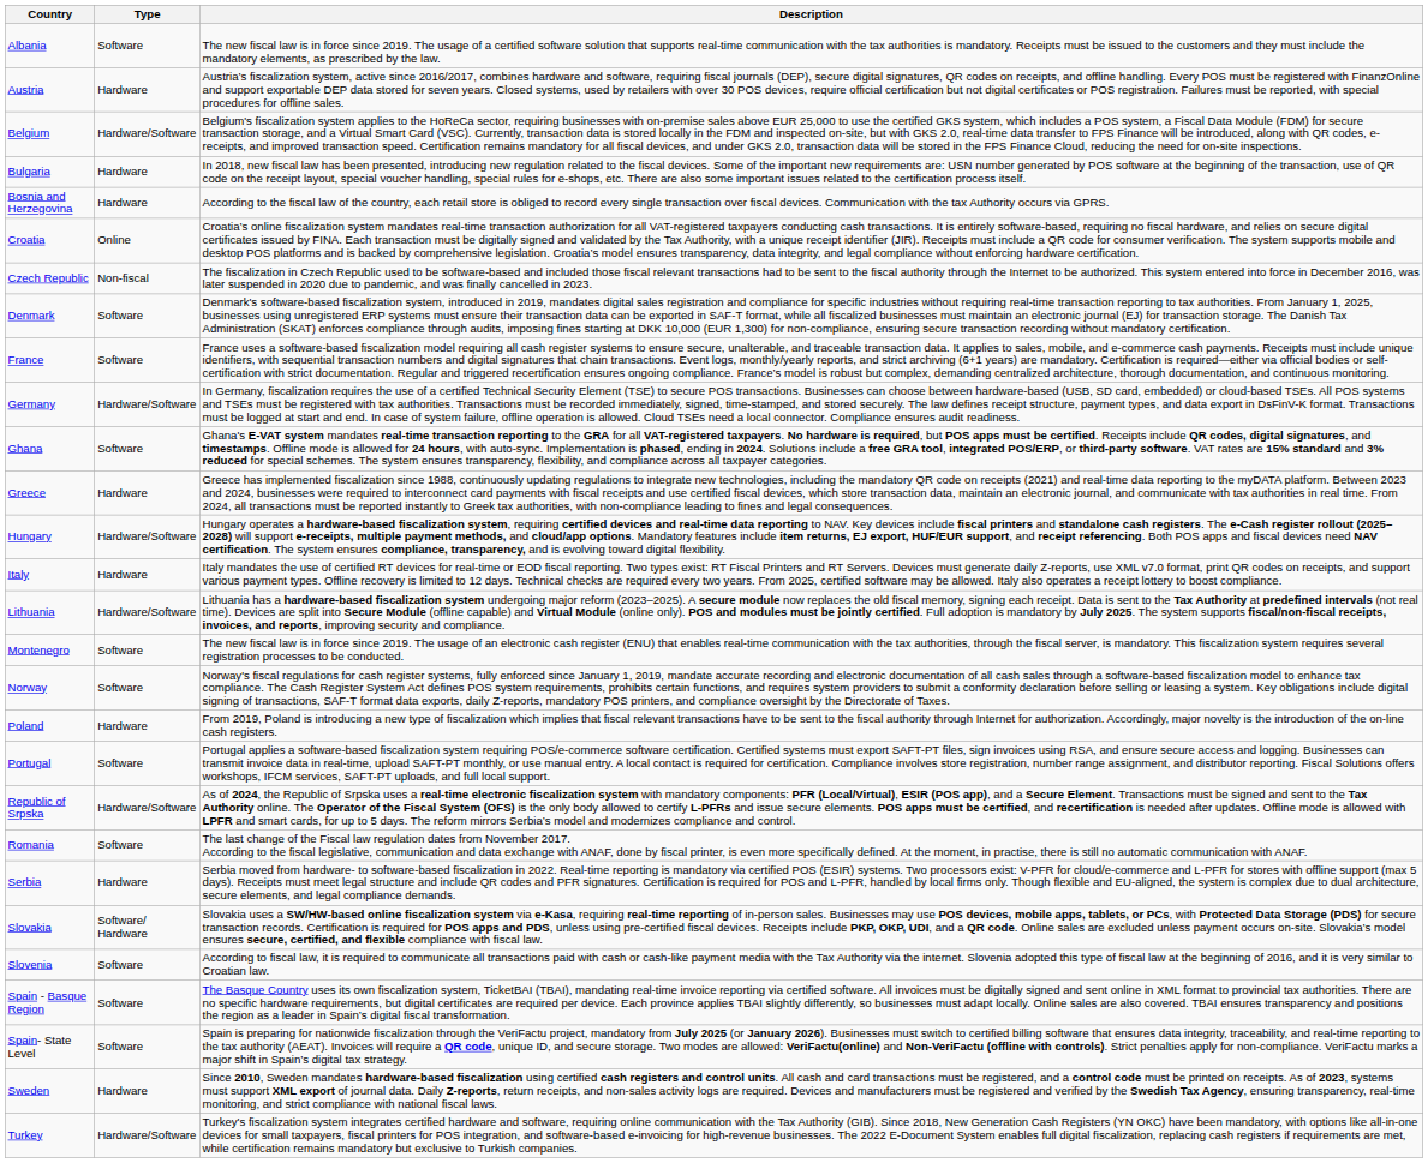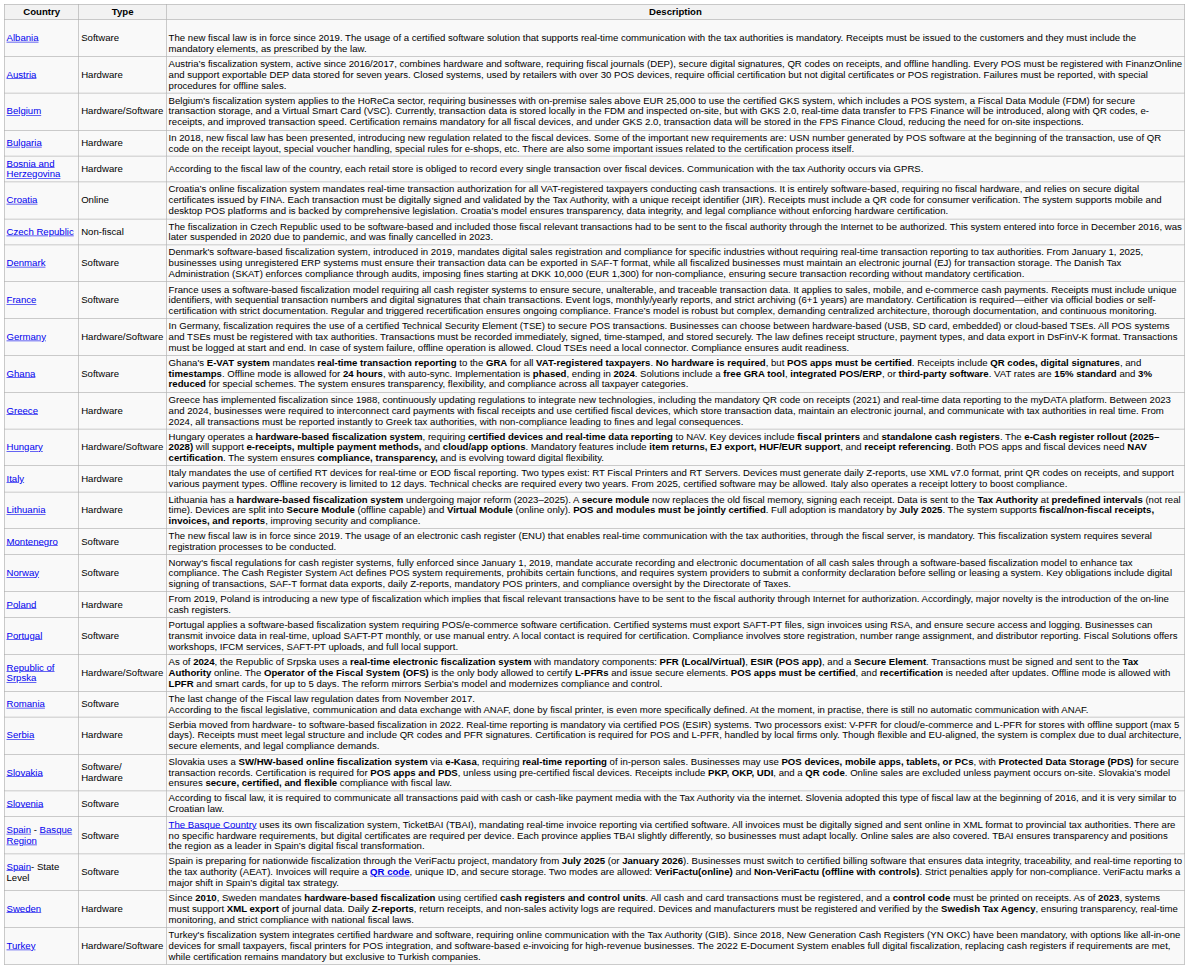 <table class="wikitable">
 <tr>
 <th>Country</th>
 <th>Type</th>
 <th>Description</th>
 </tr>
 <tr>
 <td><a href='#'>Albania</a></td>
 <td>Software</td>
 <td><br>The new fiscal law is in force since 2019. The usage of a certified software solution that supports real-time communication with the tax authorities is mandatory. Receipts must be issued to the customers and they must include the mandatory elements, as prescribed by the law.</td>
 </tr>
 <tr>
 <td><a href='#'>Austria</a></td>
 <td>Hardware</td>
 <td>Austria’s fiscalization system, active since 2016/2017, combines hardware and software, requiring fiscal journals (DEP), secure digital signatures, QR codes on receipts, and offline handling. Every POS must be registered with FinanzOnline and support exportable DEP data stored for seven years. Closed systems, used by retailers with over 30 POS devices, require official certification but not digital certificates or POS registration. Failures must be reported, with special procedures for offline sales.</td>
 </tr>
 <tr>
 <td><a href='#'>Belgium</a></td>
 <td>Hardware/Software</td>
 <td>Belgium's fiscalization system applies to the HoReCa sector, requiring businesses with on-premise sales above EUR 25,000 to use the certified GKS system, which includes a POS system, a Fiscal Data Module (FDM) for secure transaction storage, and a Virtual Smart Card (VSC). Currently, transaction data is stored locally in the FDM and inspected on-site, but with GKS 2.0, real-time data transfer to FPS Finance will be introduced, along with QR codes, e-receipts, and improved transaction speed. Certification remains mandatory for all fiscal devices, and under GKS 2.0, transaction data will be stored in the FPS Finance Cloud, reducing the need for on-site inspections.</td>
 </tr>
 <tr>
 <td><a href='#'>Bulgaria</a></td>
 <td>Hardware</td>
 <td>In 2018, new fiscal law has been presented, introducing new regulation related to the fiscal devices. Some of the important new requirements are: USN number generated by POS software at the beginning of the transaction, use of QR code on the receipt layout, special voucher handling, special rules for e-shops, etc. There are also some important issues related to the certification process itself.</td>
 </tr>
 <tr>
 <td><a href='#'>Bosnia and Herzegovina</a></td>
 <td>Hardware</td>
 <td>According to the fiscal law of the country, each retail store is obliged to record every single transaction over fiscal devices. Communication with the tax Authority occurs via GPRS.</td>
 </tr>
 <tr>
 <td><a href='#'>Croatia</a></td>
 <td>Online</td>
 <td Croatia is one of the first countries in world with this type Fiscalization cash registers>Croatia’s online fiscalization system mandates real-time transaction authorization for all VAT-registered taxpayers conducting cash transactions. It is entirely software-based, requiring no fiscal hardware, and relies on secure digital certificates issued by FINA. Each transaction must be digitally signed and validated by the Tax Authority, with a unique receipt identifier (JIR). Receipts must include a QR code for consumer verification. The system supports mobile and desktop POS platforms and is backed by comprehensive legislation. Croatia’s model ensures transparency, data integrity, and legal compliance without enforcing hardware certification.</td>
 </tr>
 <tr>
 <td><a href='#'>Czech Republic</a></td>
 <td>Non-fiscal</td>
 <td>The fiscalization in Czech Republic used to be software-based and included those fiscal relevant transactions had to be sent to the fiscal authority through the Internet to be authorized. This system entered into force in December 2016, was later suspended in 2020 due to pandemic, and was finally cancelled in 2023.</td>
 </tr>
 <tr>
 <td><a href='#'>Denmark</a></td>
 <td>Software</td>
 <td>Denmark's software-based fiscalization system, introduced in 2019, mandates digital sales registration and compliance for specific industries without requiring real-time transaction reporting to tax authorities. From January 1, 2025, businesses using unregistered ERP systems must ensure their transaction data can be exported in SAF-T format, while all fiscalized businesses must maintain an electronic journal (EJ) for transaction storage. The Danish Tax Administration (SKAT) enforces compliance through audits, imposing fines starting at DKK 10,000 (EUR 1,300) for non-compliance, ensuring secure transaction recording without mandatory certification.</td>
 </tr>
 <tr>
 <td><a href='#'>France</a></td>
 <td>Software</td>
 <td>France uses a software-based fiscalization model requiring all cash register systems to ensure secure, unalterable, and traceable transaction data. It applies to sales, mobile, and e-commerce cash payments. Receipts must include unique identifiers, with sequential transaction numbers and digital signatures that chain transactions. Event logs, monthly/yearly reports, and strict archiving (6+1 years) are mandatory. Certification is required—either via official bodies or self-certification with strict documentation. Regular and triggered recertification ensures ongoing compliance. France’s model is robust but complex, demanding centralized architecture, thorough documentation, and continuous monitoring.</td>
 </tr>
 <tr>
 <td><a href='#'>Germany</a></td>
 <td>Hardware/Software</td>
 <td>In Germany, fiscalization requires the use of a certified Technical Security Element (TSE) to secure POS transactions. Businesses can choose between hardware-based (USB, SD card, embedded) or cloud-based TSEs. All POS systems and TSEs must be registered with tax authorities. Transactions must be recorded immediately, signed, time-stamped, and stored securely. The law defines receipt structure, payment types, and data export in DsFinV-K format. Transactions must be logged at start and end. In case of system failure, offline operation is allowed. Cloud TSEs need a local connector. Compliance ensures audit readiness.</td>
 </tr>
 <tr>
 <td><a href='#'>Ghana</a></td>
 <td>Software</td>
 <td>Ghana's <strong>E-VAT system</strong> mandates <strong>real-time transaction reporting</strong> to the <strong>GRA</strong> for all <strong>VAT-registered taxpayers</strong>. <strong>No hardware is required</strong>, but <strong>POS apps must be certified</strong>. Receipts include <strong>QR codes, digital signatures</strong>, and <strong>timestamps</strong>. Offline mode is allowed for <strong>24 hours</strong>, with auto-sync. Implementation is <strong>phased</strong>, ending in <strong>2024</strong>. Solutions include a <strong>free GRA tool</strong>, <strong>integrated POS/ERP</strong>, or <strong>third-party software</strong>. VAT rates are <strong>15% standard</strong> and <strong>3% reduced</strong> for special schemes. The system ensures transparency, flexibility, and compliance across all taxpayer categories. </td>
 </tr>
 <tr>
 <td><a href='#'>Greece</a></td>
 <td>Hardware</td>
 <td>Greece has implemented fiscalization since 1988, continuously updating regulations to integrate new technologies, including the mandatory QR code on receipts (2021) and real-time data reporting to the myDATA platform. Between 2023 and 2024, businesses were required to interconnect card payments with fiscal receipts and use certified fiscal devices, which store transaction data, maintain an electronic journal, and communicate with tax authorities in real time. From 2024, all transactions must be reported instantly to Greek tax authorities, with non-compliance leading to fines and legal consequences.</td>
 </tr>
 <tr>
 <td><a href='#'>Hungary</a></td>
 <td>Hardware/Software</td>
 <td>Hungary operates a <strong>hardware-based fiscalization system</strong>, requiring <strong>certified devices and real-time data reporting</strong> to NAV. Key devices include <strong>fiscal printers</strong> and <strong>standalone cash registers</strong>. The <strong>e-Cash register rollout (2025–2028)</strong> will support <strong>e-receipts, multiple payment methods,</strong> and <strong>cloud/app options</strong>. Mandatory features include <strong>item returns, EJ export, HUF/EUR support</strong>, and <strong>receipt referencing</strong>. Both POS apps and fiscal devices need <strong>NAV certification</strong>. The system ensures <strong>compliance, transparency,</strong> and is evolving toward digital flexibility. </td>
 </tr>
 <tr>
 <td><a href='#'>Italy</a></td>
 <td>Hardware</td>
 <td>Italy mandates the use of certified RT devices for real-time or EOD fiscal reporting. Two types exist: RT Fiscal Printers and RT Servers. Devices must generate daily Z-reports, use XML v7.0 format, print QR codes on receipts, and support various payment types. Offline recovery is limited to 12 days. Technical checks are required every two years. From 2025, certified software may be allowed. Italy also operates a receipt lottery to boost compliance. </td>
 </tr>
 <tr>
 <td><a href='#'>Lithuania</a></td>
-<td>Hardware/Software</td>
+<td>Hardware</td>
 <td>Lithuania has a <strong>hardware-based fiscalization system</strong> undergoing major reform (2023–2025). A <strong>secure module</strong> now replaces the old fiscal memory, signing each receipt. Data is sent to the <strong>Tax Authority</strong> at <strong>predefined intervals</strong> (not real time). Devices are split into <strong>Secure Module</strong> (offline capable) and <strong>Virtual Module</strong> (online only). <strong>POS and modules must be jointly certified</strong>. Full adoption is mandatory by <strong>July 2025</strong>. The system supports <strong>fiscal/non-fiscal receipts, invoices, and reports</strong>, improving security and compliance.</td>
 </tr>
 <tr>
 <td><a href='#'>Montenegro</a></td>
 <td>Software</td>
 <td>The new fiscal law is in force since 2019. The usage of an electronic cash register (ENU) that enables real-time communication with the tax authorities, through the fiscal server, is mandatory. This fiscalization system requires several registration processes to be conducted.</td>
 </tr>
 <tr>
 <td><a href='#'>Norway</a></td>
 <td>Software</td>
 <td>Norway's fiscal regulations for cash register systems, fully enforced since January 1, 2019, mandate accurate recording and electronic documentation of all cash sales through a software-based fiscalization model to enhance tax compliance. The Cash Register System Act defines POS system requirements, prohibits certain functions, and requires system providers to submit a conformity declaration before selling or leasing a system. Key obligations include digital signing of transactions, SAF-T format data exports, daily Z-reports, mandatory POS printers, and compliance oversight by the Directorate of Taxes.</td>
 </tr>
 <tr>
 <td><a href='#'>Poland</a></td>
 <td>Hardware</td>
 <td>From 2019, Poland is introducing a new type of fiscalization which implies that fiscal relevant transactions have to be sent to the fiscal authority through Internet for authorization. Accordingly, major novelty is the introduction of the on-line cash registers.</td>
 </tr>
 <tr>
 <td><a href='#'>Portugal</a></td>
 <td>Software</td>
 <td>Portugal applies a software-based fiscalization system requiring POS/e-commerce software certification. Certified systems must export SAFT-PT files, sign invoices using RSA, and ensure secure access and logging. Businesses can transmit invoice data in real-time, upload SAFT-PT monthly, or use manual entry. A local contact is required for certification. Compliance involves store registration, number range assignment, and distributor reporting. Fiscal Solutions offers workshops, IFCM services, SAFT-PT uploads, and full local support.<br></td>
 </tr>
 <tr>
 <td><a href='#'>Republic of Srpska</a></td>
 <td>Hardware/Software</td>
 <td>As of <strong>2024</strong>, the Republic of Srpska uses a <strong>real-time electronic fiscalization system</strong> with mandatory components: <strong>PFR (Local/Virtual)</strong>, <strong>ESIR (POS app)</strong>, and a <strong>Secure Element</strong>. Transactions must be signed and sent to the <strong>Tax Authority</strong> online. The <strong>Operator of the Fiscal System (OFS)</strong> is the only body allowed to certify <strong>L-PFRs</strong> and issue secure elements. <strong>POS apps must be certified</strong>, and <strong>recertification</strong> is needed after updates. Offline mode is allowed with <strong>LPFR</strong> and smart cards, for up to 5 days. The reform mirrors Serbia’s model and modernizes compliance and control.</td>
 </tr>
 <tr>
 <td><a href='#'>Romania</a></td>
 <td>Software</td>
 <td>The last change of the Fiscal law regulation dates from November 2017.<br>According to the fiscal legislative, communication and data exchange with ANAF, done by fiscal printer, is even more specifically defined. At the moment, in practise, there is still no automatic communication with ANAF.</td>
 </tr>
 <tr>
 <td><a href='#'>Serbia</a></td>
 <td>Hardware</td>
 <td>Serbia moved from hardware- to software-based fiscalization in 2022. Real-time reporting is mandatory via certified POS (ESIR) systems. Two processors exist: V-PFR for cloud/e-commerce and L-PFR for stores with offline support (max 5 days). Receipts must meet legal structure and include QR codes and PFR signatures. Certification is required for POS and L-PFR, handled by local firms only. Though flexible and EU-aligned, the system is complex due to dual architecture, secure elements, and legal compliance demands.</td>
 </tr>
 <tr>
 <td><a href='#'>Slovakia</a></td>
 <td>Software/ Hardware</td>
 <td>Slovakia uses a <strong>SW/HW-based online fiscalization system</strong> via <strong>e-Kasa</strong>, requiring <strong>real-time reporting</strong> of in-person sales. Businesses may use <strong>POS devices, mobile apps, tablets, or PCs</strong>, with <strong>Protected Data Storage (PDS)</strong> for secure transaction records. Certification is required for <strong>POS apps and PDS</strong>, unless using pre-certified fiscal devices. Receipts include <strong>PKP, OKP, UDI</strong>, and a <strong>QR code</strong>. Online sales are excluded unless payment occurs on-site. Slovakia’s model ensures <strong>secure, certified, and flexible</strong> compliance with fiscal law.</td>
 </tr>
 <tr>
 <td><a href='#'>Slovenia</a></td>
 <td>Software</td>
 <td>According to fiscal law, it is required to communicate all transactions paid with cash or cash-like payment media with the Tax Authority via the internet. Slovenia adopted this type of fiscal law at the beginning of 2016, and it is very similar to Croatian law.</td>
 </tr>
 <tr>
 <td><a href='#'>Spain</a> - <a href='#'>Basque Region</a></td>
 <td>Software</td>
 <td><a href='#'>The Basque Country</a> uses its own fiscalization system, TicketBAI (TBAI), mandating real-time invoice reporting via certified software. All invoices must be digitally signed and sent online in XML format to provincial tax authorities. There are no specific hardware requirements, but digital certificates are required per device. Each province applies TBAI slightly differently, so businesses must adapt locally. Online sales are also covered. TBAI ensures transparency and positions the region as a leader in Spain’s digital fiscal transformation. </td>
 </tr>
 <tr>
 <td><a href='#'>Spain</a>- State Level</td>
 <td>Software</td>
 <td>Spain is preparing for nationwide fiscalization through the VeriFactu project, mandatory from <strong>July 2025</strong> (or <strong>January 2026</strong>). Businesses must switch to certified billing software that ensures data integrity, traceability, and real-time reporting to the tax authority (AEAT). Invoices will require a <strong><a href='#'>QR code</a></strong>, unique ID, and secure storage. Two modes are allowed: <strong>VeriFactu(online)</strong> and <strong>Non-VeriFactu (offline with controls)</strong>. Strict penalties apply for non-compliance. VeriFactu marks a major shift in Spain’s digital tax strategy.</td>
 </tr>
 <tr>
 <td><a href='#'>Sweden</a></td>
 <td>Hardware</td>
 <td>Since <strong>2010</strong>, Sweden mandates <strong>hardware-based fiscalization</strong> using certified <strong>cash registers and control units</strong>. All cash and card transactions must be registered, and a <strong>control code</strong> must be printed on receipts. As of <strong>2023</strong>, systems must support <strong>XML export</strong> of journal data. Daily <strong>Z-reports</strong>, return receipts, and non-sales activity logs are required. Devices and manufacturers must be registered and verified by the <strong>Swedish Tax Agency</strong>, ensuring transparency, real-time monitoring, and strict compliance with national fiscal laws.</td>
 </tr>
 <tr>
 <td><a href='#'>Turkey</a></td>
 <td>Hardware/Software</td>
 <td>Turkey's fiscalization system integrates certified hardware and software, requiring online communication with the Tax Authority (GIB). Since 2018, New Generation Cash Registers (YN OKC) have been mandatory, with options like all-in-one devices for small taxpayers, fiscal printers for POS integration, and software-based e-invoicing for high-revenue businesses. The 2022 E-Document System enables full digital fiscalization, replacing cash registers if requirements are met, while certification remains mandatory but exclusive to Turkish companies.</td>
 </tr>
 </table>
